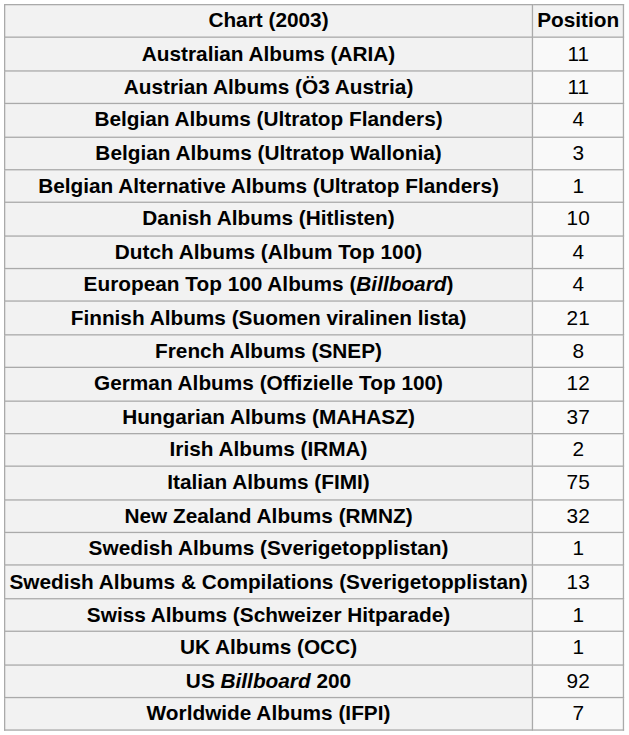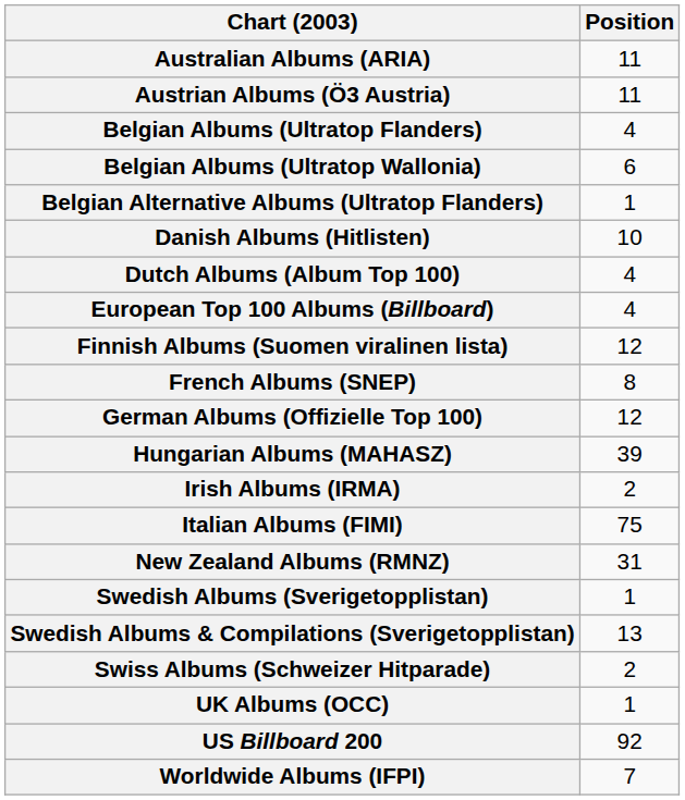 <table class="wikitable sortable plainrowheaders" style="text-align:center;">
 <tr>
 <th scope="col">Chart (2003)</th>
 <th scope="col">Position</th>
 </tr>
 <tr>
 <th scope="row">Australian Albums (ARIA)</th>
 <td>11</td>
 </tr>
 <tr>
 <th scope="row">Austrian Albums (Ö3 Austria)</th>
 <td>11</td>
 </tr>
 <tr>
 <th scope="row">Belgian Albums (Ultratop Flanders)</th>
 <td>4</td>
 </tr>
 <tr>
 <th scope="row">Belgian Albums (Ultratop Wallonia)</th>
-<td>3</td>
+<td>6</td>
 </tr>
 <tr>
 <th scope="row">Belgian Alternative Albums (Ultratop Flanders)</th>
 <td>1</td>
 </tr>
 <tr>
 <th scope="row">Danish Albums (Hitlisten)</th>
 <td>10</td>
 </tr>
 <tr>
 <th scope="row">Dutch Albums (Album Top 100)</th>
 <td>4</td>
 </tr>
 <tr>
 <th scope="row">European Top 100 Albums (<em>Billboard</em>)</th>
 <td>4</td>
 </tr>
 <tr>
 <th scope="row">Finnish Albums (Suomen viralinen lista)</th>
-<td>21</td>
+<td>12</td>
 </tr>
 <tr>
 <th scope="row">French Albums (SNEP)</th>
 <td>8</td>
 </tr>
 <tr>
 <th scope="row">German Albums (Offizielle Top 100)</th>
 <td>12</td>
 </tr>
 <tr>
 <th scope="row">Hungarian Albums (MAHASZ)</th>
-<td>37</td>
+<td>39</td>
 </tr>
 <tr>
 <th scope="row">Irish Albums (IRMA)</th>
 <td>2</td>
 </tr>
 <tr>
 <th scope="row">Italian Albums (FIMI)</th>
 <td>75</td>
 </tr>
 <tr>
 <th scope="row">New Zealand Albums (RMNZ)</th>
-<td>32</td>
+<td>31</td>
 </tr>
 <tr>
 <th scope="row">Swedish Albums (Sverigetopplistan)</th>
 <td>1</td>
 </tr>
 <tr>
 <th scope="row">Swedish Albums & Compilations (Sverigetopplistan)</th>
 <td>13</td>
 </tr>
 <tr>
 <th scope="row">Swiss Albums (Schweizer Hitparade)</th>
-<td>1</td>
+<td>2</td>
 </tr>
 <tr>
 <th scope="row">UK Albums (OCC)</th>
 <td>1</td>
 </tr>
 <tr>
 <th scope="row">US <em>Billboard</em> 200</th>
 <td>92</td>
 </tr>
 <tr>
 <th scope="row">Worldwide Albums (IFPI)</th>
 <td>7</td>
 </tr>
 </table>
